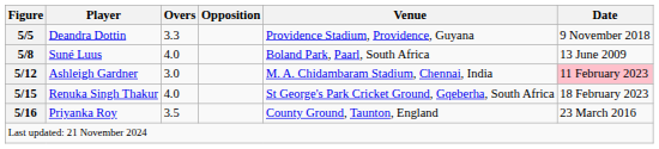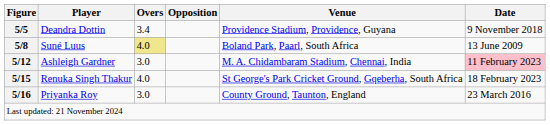 <table class="wikitable sortable">
 <tr>
 <th>Figure</th>
 <th>Player</th>
 <th>Overs</th>
 <th>Opposition</th>
 <th>Venue</th>
 <th>Date</th>
 </tr>
 <tr>
 <th>5/5</th>
 <td> <a href='#'>Deandra Dottin</a></td>
-<td>3.3</td>
+<td>3.4</td>
 <td></td>
 <td><a href='#'>Providence Stadium</a>, <a href='#'>Providence</a>, Guyana</td>
 <td>9 November 2018</td>
 </tr>
 <tr>
 <th>5/8</th>
 <td> <a href='#'>Suné Luus</a></td>
-<td>4.0</td>
+<td style="background: khaki;">4.0</td>
 <td></td>
 <td><a href='#'>Boland Park</a>, <a href='#'>Paarl</a>, South Africa</td>
 <td>13 June 2009</td>
 </tr>
 <tr>
 <th>5/12</th>
 <td> <a href='#'>Ashleigh Gardner</a></td>
 <td>3.0</td>
 <td></td>
 <td><a href='#'>M. A. Chidambaram Stadium</a>, <a href='#'>Chennai</a>, India</td>
 <td style="background: pink;">11 February 2023</td>
 </tr>
 <tr>
 <th>5/15</th>
 <td> <a href='#'>Renuka Singh Thakur</a></td>
 <td>4.0</td>
 <td></td>
 <td><a href='#'>St George's Park Cricket Ground</a>, <a href='#'>Gqeberha</a>, South Africa</td>
 <td>18 February 2023</td>
 </tr>
 <tr>
 <th>5/16</th>
 <td> <a href='#'>Priyanka Roy</a></td>
-<td>3.5</td>
+<td>3.0</td>
 <td></td>
 <td><a href='#'>County Ground</a>, <a href='#'>Taunton</a>, England</td>
 <td>23 March 2016</td>
 </tr>
 <tr>
 <td colspan="9"><small>Last updated: 21 November 2024</small></td>
 </tr>
 </table>
